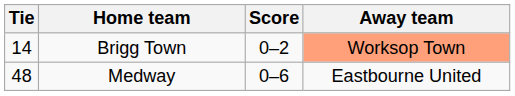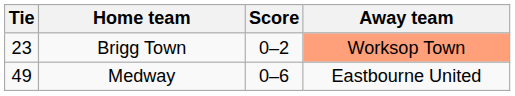 <table class="wikitable" style="text-align:center;">
 <tr>
 <th width=20>Tie</th>
 <th width=175>Home team</th>
 <th width=20>Score</th>
 <th width=175>Away team</th>
 </tr>
 <tr>
-<td>14</td>
+<td>23</td>
 <td>Brigg Town</td>
 <td>0–2</td>
 <td style="background: lightsalmon;">Worksop Town</td>
 </tr>
 <tr>
-<td>48</td>
+<td>49</td>
 <td>Medway</td>
 <td>0–6</td>
 <td>Eastbourne United</td>
 </tr>
 </table>
